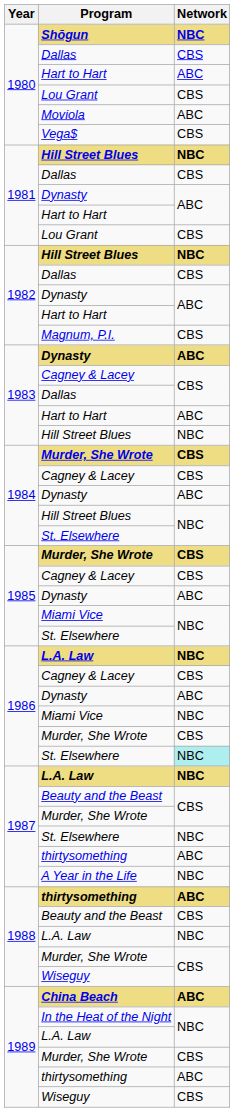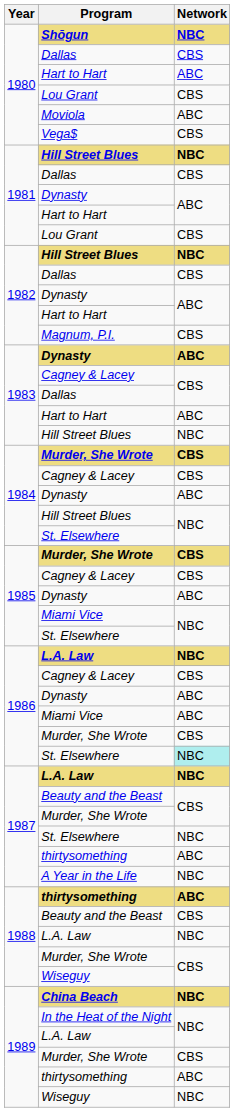 <table class="wikitable">
 <tr>
 <th>Year</th>
 <th>Program</th>
 <th>Network</th>
 </tr>
 <tr>
 <td rowspan="6" style="text-align:center"><a href='#'>1980</a></td>
 <td style="background:#EEDD82;"><strong><em><a href='#'>Shōgun</a></em></strong></td>
 <td style="background:#EEDD82;"><strong><a href='#'>NBC</a></strong></td>
 </tr>
 <tr>
 <td><em><a href='#'>Dallas</a></em></td>
 <td><a href='#'>CBS</a></td>
 </tr>
 <tr>
 <td><em><a href='#'>Hart to Hart</a></em></td>
 <td><a href='#'>ABC</a></td>
 </tr>
 <tr>
 <td><em><a href='#'>Lou Grant</a></em></td>
 <td>CBS</td>
 </tr>
 <tr>
 <td><em><a href='#'>Moviola</a></em></td>
 <td>ABC</td>
 </tr>
 <tr>
 <td><em><a href='#'>Vega$</a></em></td>
 <td>CBS</td>
 </tr>
 <tr>
 <td rowspan="5" style="text-align:center"><a href='#'>1981</a></td>
 <td style="background:#EEDD82;"><strong><em><a href='#'>Hill Street Blues</a></em></strong></td>
 <td style="background:#EEDD82;"><strong>NBC</strong></td>
 </tr>
 <tr>
 <td><em>Dallas</em></td>
 <td>CBS</td>
 </tr>
 <tr>
 <td><em><a href='#'>Dynasty</a></em></td>
 <td rowspan="2">ABC</td>
 </tr>
 <tr>
 <td><em>Hart to Hart</em></td>
 </tr>
 <tr>
 <td><em>Lou Grant</em></td>
 <td>CBS</td>
 </tr>
 <tr>
 <td rowspan="5" style="text-align:center"><a href='#'>1982</a></td>
 <td style="background:#EEDD82;"><strong><em>Hill Street Blues</em></strong></td>
 <td style="background:#EEDD82;"><strong>NBC</strong></td>
 </tr>
 <tr>
 <td><em>Dallas</em></td>
 <td>CBS</td>
 </tr>
 <tr>
 <td><em>Dynasty</em></td>
 <td rowspan="2">ABC</td>
 </tr>
 <tr>
 <td><em>Hart to Hart</em></td>
 </tr>
 <tr>
 <td><em><a href='#'>Magnum, P.I.</a></em></td>
 <td>CBS</td>
 </tr>
 <tr>
 <td rowspan="5" style="text-align:center"><a href='#'>1983</a></td>
 <td style="background:#EEDD82;"><strong><em>Dynasty</em></strong></td>
 <td style="background:#EEDD82;"><strong>ABC</strong></td>
 </tr>
 <tr>
 <td><em><a href='#'>Cagney & Lacey</a></em></td>
 <td rowspan="2">CBS</td>
 </tr>
 <tr>
 <td><em>Dallas</em></td>
 </tr>
 <tr>
 <td><em>Hart to Hart</em></td>
 <td>ABC</td>
 </tr>
 <tr>
 <td><em>Hill Street Blues</em></td>
 <td>NBC</td>
 </tr>
 <tr>
 <td rowspan="5" style="text-align:center"><a href='#'>1984</a></td>
 <td style="background:#EEDD82;"><strong><em><a href='#'>Murder, She Wrote</a></em></strong></td>
 <td style="background:#EEDD82;"><strong>CBS</strong></td>
 </tr>
 <tr>
 <td><em>Cagney & Lacey</em></td>
 <td>CBS</td>
 </tr>
 <tr>
 <td><em>Dynasty</em></td>
 <td>ABC</td>
 </tr>
 <tr>
 <td><em>Hill Street Blues</em></td>
 <td rowspan="2">NBC</td>
 </tr>
 <tr>
 <td><em><a href='#'>St. Elsewhere</a></em></td>
 </tr>
 <tr>
 <td rowspan="5" style="text-align:center"><a href='#'>1985</a></td>
 <td style="background:#EEDD82;"><strong><em>Murder, She Wrote</em></strong></td>
 <td style="background:#EEDD82;"><strong>CBS</strong></td>
 </tr>
 <tr>
 <td><em>Cagney & Lacey</em></td>
 <td>CBS</td>
 </tr>
 <tr>
 <td><em>Dynasty</em></td>
 <td>ABC</td>
 </tr>
 <tr>
 <td><em><a href='#'>Miami Vice</a></em></td>
 <td rowspan="2">NBC</td>
 </tr>
 <tr>
 <td><em>St. Elsewhere</em></td>
 </tr>
 <tr>
 <td rowspan="6" style="text-align:center"><a href='#'>1986</a></td>
 <td style="background:#EEDD82;"><strong><em><a href='#'>L.A. Law</a></em></strong></td>
 <td style="background:#EEDD82;"><strong>NBC</strong></td>
 </tr>
 <tr>
 <td><em>Cagney & Lacey</em></td>
 <td>CBS</td>
 </tr>
 <tr>
 <td><em>Dynasty</em></td>
 <td>ABC</td>
 </tr>
 <tr>
 <td><em>Miami Vice</em></td>
-<td>NBC</td>
+<td>ABC</td>
 </tr>
 <tr>
 <td><em>Murder, She Wrote</em></td>
 <td>CBS</td>
 </tr>
 <tr>
 <td><em>St. Elsewhere</em></td>
 <td style="background: paleturquoise;">NBC</td>
 </tr>
 <tr>
 <td rowspan="6" style="text-align:center"><a href='#'>1987</a></td>
 <td style="background:#EEDD82;"><strong><em>L.A. Law</em></strong></td>
 <td style="background:#EEDD82;"><strong>NBC</strong></td>
 </tr>
 <tr>
 <td><em><a href='#'>Beauty and the Beast</a></em></td>
 <td rowspan="2">CBS</td>
 </tr>
 <tr>
 <td><em>Murder, She Wrote</em></td>
 </tr>
 <tr>
 <td><em>St. Elsewhere</em></td>
 <td>NBC</td>
 </tr>
 <tr>
 <td><em><a href='#'>thirtysomething</a></em></td>
 <td>ABC</td>
 </tr>
 <tr>
 <td><em><a href='#'>A Year in the Life</a></em></td>
 <td>NBC</td>
 </tr>
 <tr>
 <td rowspan="5" style="text-align:center"><a href='#'>1988</a></td>
 <td style="background:#EEDD82;"><strong><em>thirtysomething</em></strong></td>
 <td style="background:#EEDD82;"><strong>ABC</strong></td>
 </tr>
 <tr>
 <td><em>Beauty and the Beast</em></td>
 <td>CBS</td>
 </tr>
 <tr>
 <td><em>L.A. Law</em></td>
 <td>NBC</td>
 </tr>
 <tr>
 <td><em>Murder, She Wrote</em></td>
 <td rowspan="2">CBS</td>
 </tr>
 <tr>
 <td><em><a href='#'>Wiseguy</a></em></td>
 </tr>
 <tr>
 <td rowspan="6" style="text-align:center"><a href='#'>1989</a></td>
 <td style="background:#EEDD82;"><strong><em><a href='#'>China Beach</a></em></strong></td>
-<td style="background:#EEDD82;"><strong>ABC</strong></td>
+<td style="background:#EEDD82;"><strong>NBC</strong></td>
 </tr>
 <tr>
 <td><em><a href='#'>In the Heat of the Night</a></em></td>
 <td rowspan="2">NBC</td>
 </tr>
 <tr>
 <td><em>L.A. Law</em></td>
 </tr>
 <tr>
 <td><em>Murder, She Wrote</em></td>
 <td>CBS</td>
 </tr>
 <tr>
 <td><em>thirtysomething</em></td>
 <td>ABC</td>
 </tr>
 <tr>
 <td><em>Wiseguy</em></td>
-<td>CBS</td>
+<td>NBC</td>
 </tr>
 </table>
